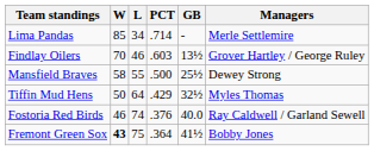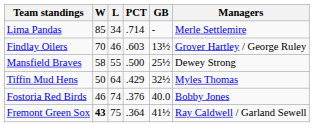 <table class="wikitable">
 <tr>
 <th>Team standings</th>
 <th>W</th>
 <th>L</th>
 <th>PCT</th>
 <th>GB</th>
 <th>Managers</th>
 </tr>
 <tr>
 <td><a href='#'>Lima Pandas</a></td>
 <td>85</td>
 <td>34</td>
 <td>.714</td>
 <td>-</td>
 <td><a href='#'>Merle Settlemire</a></td>
 </tr>
 <tr>
 <td><a href='#'>Findlay Oilers</a></td>
 <td>70</td>
 <td>46</td>
 <td>.603</td>
 <td>13½</td>
 <td><a href='#'>Grover Hartley</a> / George Ruley</td>
 </tr>
 <tr>
 <td><a href='#'>Mansfield Braves</a></td>
 <td>58</td>
 <td>55</td>
 <td>.500</td>
 <td>25½</td>
 <td>Dewey Strong</td>
 </tr>
 <tr>
 <td><a href='#'>Tiffin Mud Hens</a></td>
 <td>50</td>
 <td>64</td>
 <td>.429</td>
 <td>32½</td>
 <td><a href='#'>Myles Thomas</a></td>
 </tr>
 <tr>
 <td><a href='#'>Fostoria Red Birds</a></td>
 <td>46</td>
 <td>74</td>
 <td>.376</td>
 <td>40.0</td>
-<td><a href='#'>Ray Caldwell</a> / Garland Sewell</td>
+<td><a href='#'>Bobby Jones</a></td>
 </tr>
 <tr>
 <td><a href='#'>Fremont Green Sox</a></td>
 <td><strong>43</strong></td>
 <td>75</td>
 <td>.364</td>
 <td>41½</td>
-<td><a href='#'>Bobby Jones</a></td>
+<td><a href='#'>Ray Caldwell</a> / Garland Sewell</td>
 </tr>
 </table>
